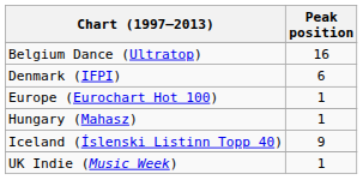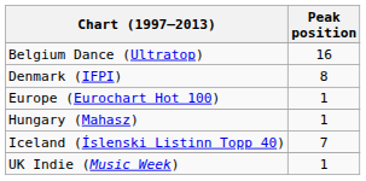 <table class="wikitable sortable">
 <tr>
 <th>Chart (1997–2013)</th>
 <th>Peak<br>position</th>
 </tr>
 <tr>
 </tr>
 <tr>
 </tr>
 <tr>
 </tr>
 <tr>
 <td align="left">Belgium Dance (<a href='#'>Ultratop</a>)</td>
 <td align="center">16</td>
 </tr>
 <tr>
 <td align="left">Denmark (<a href='#'>IFPI</a>)</td>
-<td align="center">6</td>
+<td align="center">8</td>
 </tr>
 <tr>
 <td align="left">Europe (<a href='#'>Eurochart Hot 100</a>)</td>
 <td align="center">1</td>
 </tr>
 <tr>
 </tr>
 <tr>
 </tr>
 <tr>
 </tr>
 <tr>
 <td align="left">Hungary (<a href='#'>Mahasz</a>)</td>
 <td align="center">1</td>
 </tr>
 <tr>
 <td align="left">Iceland (<a href='#'>Íslenski Listinn Topp 40</a>)</td>
-<td align="center">9</td>
+<td align="center">7</td>
 </tr>
 <tr>
 </tr>
 <tr>
 </tr>
 <tr>
 </tr>
 <tr>
 </tr>
 <tr>
 </tr>
 <tr>
 </tr>
 <tr>
 </tr>
 <tr>
 </tr>
 <tr>
 </tr>
 <tr>
 <td>UK Indie (<em><a href='#'>Music Week</a></em>)</td>
 <td align=center>1</td>
 </tr>
 </table>
